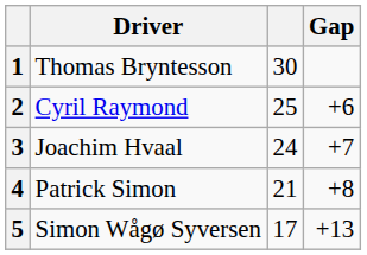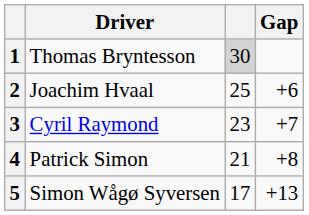 <table class="wikitable" style="font-size: 95%;">
 <tr>
 <th></th>
 <th>Driver</th>
 <th></th>
 <th>Gap</th>
 </tr>
 <tr>
 <th>1</th>
 <td> Thomas Bryntesson</td>
-<td align="right">30</td>
+<td align="right" style="background: lightgrey;">30</td>
 <td align="right"></td>
 </tr>
 <tr>
 <th>2</th>
-<td> <a href='#'>Cyril Raymond</a></td>
+<td> Joachim Hvaal</td>
 <td align="right">25</td>
 <td align="right">+6</td>
 </tr>
 <tr>
 <th>3</th>
-<td> Joachim Hvaal</td>
-<td align="right">24</td>
+<td> <a href='#'>Cyril Raymond</a></td>
+<td align="right">23</td>
 <td align="right">+7</td>
 </tr>
 <tr>
 <th>4</th>
 <td> Patrick Simon</td>
 <td align="right">21</td>
 <td align="right">+8</td>
 </tr>
 <tr>
 <th>5</th>
 <td> Simon Wågø Syversen</td>
 <td align="right">17</td>
 <td align="right">+13</td>
 </tr>
 </table>
